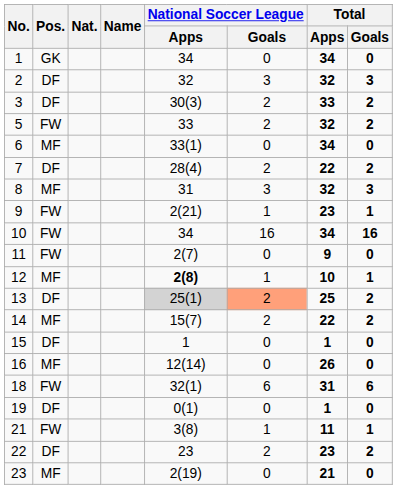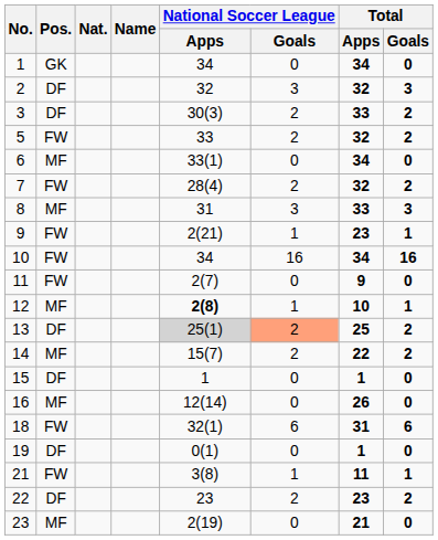 <table class="wikitable sortable" style="text-align:center">
 <tr>
 <th rowspan="2">No.</th>
 <th rowspan="2">Pos.</th>
 <th rowspan="2">Nat.</th>
 <th rowspan="2">Name</th>
 <th colspan="2"><a href='#'>National Soccer League</a></th>
 <th colspan="2">Total</th>
 </tr>
 <tr>
 <th>Apps</th>
 <th>Goals</th>
 <th>Apps</th>
 <th>Goals</th>
 </tr>
 <tr>
 <td>1</td>
 <td>GK</td>
 <td></td>
 <td align=left></td>
 <td>34</td>
 <td>0</td>
 <td><strong>34</strong></td>
 <td><strong>0</strong></td>
 </tr>
 <tr>
 <td>2</td>
 <td>DF</td>
 <td></td>
 <td align=left></td>
 <td>32</td>
 <td>3</td>
 <td><strong>32</strong></td>
 <td><strong>3</strong></td>
 </tr>
 <tr>
 <td>3</td>
 <td>DF</td>
 <td></td>
 <td align=left></td>
 <td>30(3)</td>
 <td>2</td>
 <td><strong>33</strong></td>
 <td><strong>2</strong></td>
 </tr>
 <tr>
 <td>5</td>
 <td>FW</td>
 <td></td>
 <td align=left></td>
 <td>33</td>
 <td>2</td>
 <td><strong>32</strong></td>
 <td><strong>2</strong></td>
 </tr>
 <tr>
 <td>6</td>
 <td>MF</td>
 <td></td>
 <td align=left></td>
 <td>33(1)</td>
 <td>0</td>
 <td><strong>34</strong></td>
 <td><strong>0</strong></td>
 </tr>
 <tr>
 <td>7</td>
-<td>DF</td>
+<td>FW</td>
 <td></td>
 <td align=left></td>
 <td>28(4)</td>
 <td>2</td>
-<td><strong>22</strong></td>
+<td><strong>32</strong></td>
 <td><strong>2</strong></td>
 </tr>
 <tr>
 <td>8</td>
 <td>MF</td>
 <td></td>
 <td align=left></td>
 <td>31</td>
 <td>3</td>
-<td><strong>32</strong></td>
+<td><strong>33</strong></td>
 <td><strong>3</strong></td>
 </tr>
 <tr>
 <td>9</td>
 <td>FW</td>
 <td></td>
 <td align=left></td>
 <td>2(21)</td>
 <td>1</td>
 <td><strong>23</strong></td>
 <td><strong>1</strong></td>
 </tr>
 <tr>
 <td>10</td>
 <td>FW</td>
 <td></td>
 <td align=left></td>
 <td>34</td>
 <td>16</td>
 <td><strong>34</strong></td>
 <td><strong>16</strong></td>
 </tr>
 <tr>
 <td>11</td>
 <td>FW</td>
 <td></td>
 <td align=left></td>
 <td>2(7)</td>
 <td>0</td>
 <td><strong>9</strong></td>
 <td><strong>0</strong></td>
 </tr>
 <tr>
 <td>12</td>
 <td>MF</td>
 <td></td>
 <td align=left></td>
 <td><strong>2(8)</strong></td>
 <td>1</td>
 <td><strong>10</strong></td>
 <td><strong>1</strong></td>
 </tr>
 <tr>
 <td>13</td>
 <td>DF</td>
 <td></td>
 <td align=left></td>
 <td style="background: lightgrey;">25(1)</td>
 <td style="background: lightsalmon;">2</td>
 <td><strong>25</strong></td>
 <td><strong>2</strong></td>
 </tr>
 <tr>
 <td>14</td>
 <td>MF</td>
 <td></td>
 <td align=left></td>
 <td>15(7)</td>
 <td>2</td>
 <td><strong>22</strong></td>
 <td><strong>2</strong></td>
 </tr>
 <tr>
 <td>15</td>
 <td>DF</td>
 <td></td>
 <td align=left></td>
 <td>1</td>
 <td>0</td>
 <td><strong>1</strong></td>
 <td><strong>0</strong></td>
 </tr>
 <tr>
 <td>16</td>
 <td>MF</td>
 <td></td>
 <td align=left></td>
 <td>12(14)</td>
 <td>0</td>
 <td><strong>26</strong></td>
 <td><strong>0</strong></td>
 </tr>
 <tr>
 <td>18</td>
 <td>FW</td>
 <td></td>
 <td align=left></td>
 <td>32(1)</td>
 <td>6</td>
 <td><strong>31</strong></td>
 <td><strong>6</strong></td>
 </tr>
 <tr>
 <td>19</td>
 <td>DF</td>
 <td></td>
 <td align=left></td>
 <td>0(1)</td>
 <td>0</td>
 <td><strong>1</strong></td>
 <td><strong>0</strong></td>
 </tr>
 <tr>
 <td>21</td>
 <td>FW</td>
 <td></td>
 <td align=left></td>
 <td>3(8)</td>
 <td>1</td>
 <td><strong>11</strong></td>
 <td><strong>1</strong></td>
 </tr>
 <tr>
 <td>22</td>
 <td>DF</td>
 <td></td>
 <td align=left></td>
 <td>23</td>
 <td>2</td>
 <td><strong>23</strong></td>
 <td><strong>2</strong></td>
 </tr>
 <tr>
 <td>23</td>
 <td>MF</td>
 <td></td>
 <td align=left></td>
 <td>2(19)</td>
 <td>0</td>
 <td><strong>21</strong></td>
 <td><strong>0</strong></td>
 </tr>
 </table>
